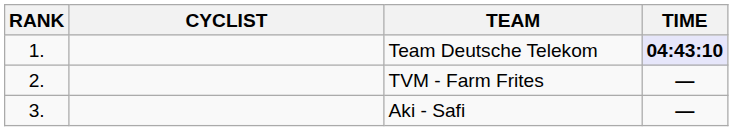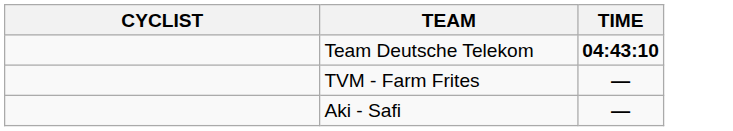 <table class="wikitable" style="font-size:95%;">
 <tr>
-<th>RANK</th>
 <th align="left" style="width: 16em">CYCLIST</th>
 <th align="left" style="width: 13em">TEAM</th>
 <th>TIME</th>
 </tr>
 <tr>
-<td align="center">1.</td>
 <td></td>
 <td>Team Deutsche Telekom</td>
-<td align="center" style="background: lavender;"><strong>04:43:10</strong></td>
+<td align="center"><strong>04:43:10</strong></td>
 </tr>
 <tr>
-<td align="center">2.</td>
 <td></td>
 <td>TVM - Farm Frites</td>
 <td align="center"><strong>—</strong></td>
 </tr>
 <tr>
-<td align="center">3.</td>
 <td></td>
 <td>Aki - Safi</td>
 <td align="center"><strong>—</strong></td>
 </tr>
 </table>
